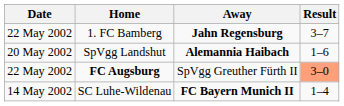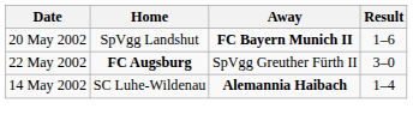 <table class="wikitable">
 <tr>
 <th>Date</th>
 <th>Home</th>
 <th>Away</th>
 <th>Result</th>
 </tr>
 <tr align="center">
-<td>22 May 2002</td>
-<td>1. FC Bamberg</td>
-<td><strong>Jahn Regensburg</strong></td>
-<td>3–7</td>
-</tr>
-<tr align="center">
 <td>20 May 2002</td>
 <td>SpVgg Landshut</td>
-<td><strong>Alemannia Haibach</strong></td>
+<td><strong>FC Bayern Munich II</strong></td>
 <td>1–6</td>
 </tr>
 <tr align="center">
 <td>22 May 2002</td>
 <td><strong>FC Augsburg</strong></td>
 <td>SpVgg Greuther Fürth II</td>
-<td style="background: lightsalmon;">3–0</td>
+<td>3–0</td>
 </tr>
 <tr align="center">
 <td>14 May 2002</td>
 <td>SC Luhe-Wildenau</td>
-<td><strong>FC Bayern Munich II</strong></td>
+<td><strong>Alemannia Haibach</strong></td>
 <td>1–4</td>
 </tr>
 </table>
